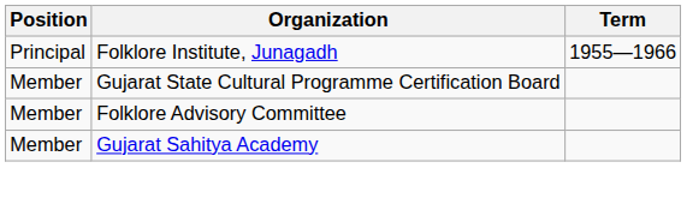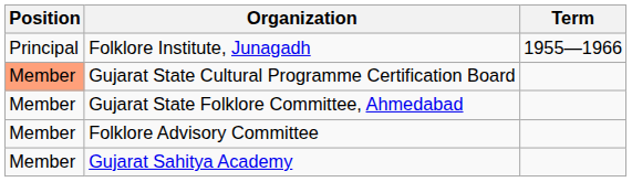 <table class="wikitable">
 <tr>
 <th>Position</th>
 <th>Organization</th>
 <th>Term</th>
 </tr>
 <tr>
 <td>Principal</td>
 <td>Folklore Institute, <a href='#'>Junagadh</a></td>
 <td>1955—1966</td>
 </tr>
 <tr>
+<td style="background: lightsalmon;">Member</td>
+<td>Gujarat State Cultural Programme Certification Board</td>
+<td></td>
+</tr>
+<tr>
 <td>Member</td>
-<td>Gujarat State Cultural Programme Certification Board</td>
+<td>Gujarat State Folklore Committee, <a href='#'>Ahmedabad</a></td>
 <td></td>
 </tr>
 <tr>
 <td>Member</td>
 <td>Folklore Advisory Committee</td>
 <td></td>
 </tr>
 <tr>
 <td>Member</td>
 <td><a href='#'>Gujarat Sahitya Academy</a></td>
 <td></td>
 </tr>
 </table>
